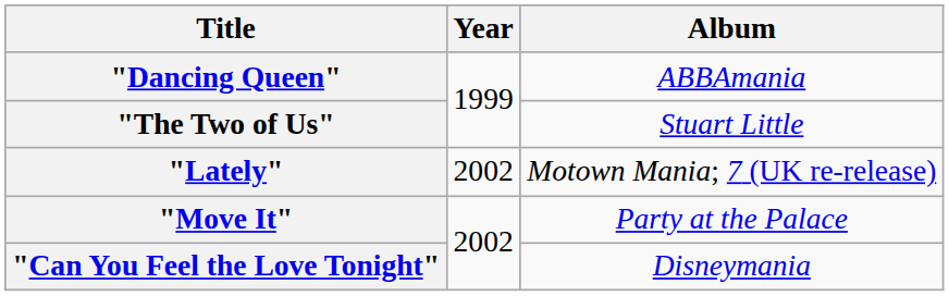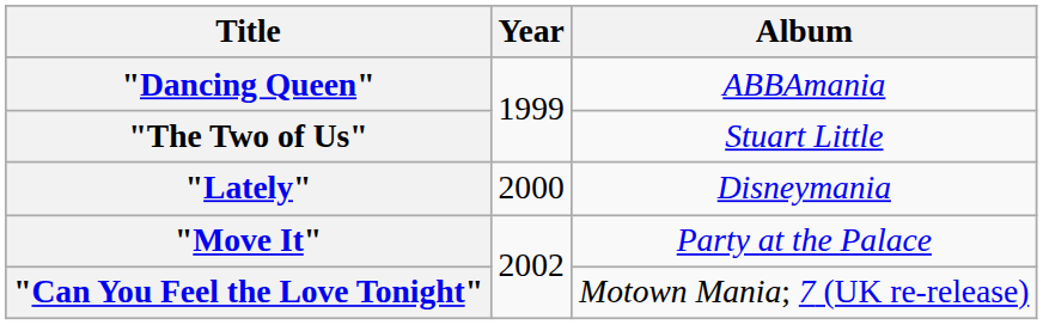 <table class="wikitable plainrowheaders" style="text-align:center;" border="1">
 <tr>
 <th scope="col">Title</th>
 <th scope="col">Year</th>
 <th scope="col">Album</th>
 </tr>
 <tr>
 <th scope="row">"<a href='#'>Dancing Queen</a>"</th>
 <td rowspan=2>1999</td>
 <td><em><a href='#'>ABBAmania</a></em></td>
 </tr>
 <tr>
 <th scope="row">"The Two of Us"</th>
 <td><em><a href='#'>Stuart Little</a></em></td>
 </tr>
 <tr>
 <th scope="row">"<a href='#'>Lately</a>"</th>
-<td>2002</td>
-<td><em>Motown Mania</em>; <a href='#'><em>7</em> (UK re-release)</a></td>
+<td>2000</td>
+<td><em><a href='#'>Disneymania</a></em></td>
 </tr>
 <tr>
 <th scope="row">"<a href='#'>Move It</a>"<br></th>
 <td rowspan="2">2002</td>
 <td><em><a href='#'>Party at the Palace</a></em></td>
 </tr>
 <tr>
 <th scope="row">"<a href='#'>Can You Feel the Love Tonight</a>"</th>
-<td><em><a href='#'>Disneymania</a></em></td>
+<td><em>Motown Mania</em>; <a href='#'><em>7</em> (UK re-release)</a></td>
 </tr>
 </table>
